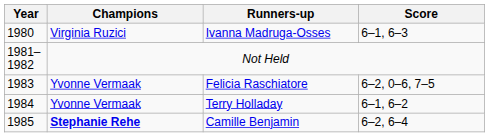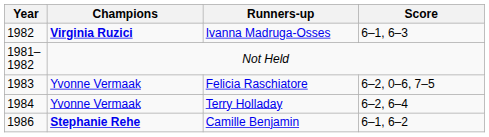 <table class="sortable wikitable">
 <tr>
 <th style="width:50px">Year</th>
 <th style="width:200px">Champions</th>
 <th style="width:200px">Runners-up</th>
 <th style="width:160px" class="unsortable">Score</th>
 </tr>
 <tr>
-<td>1980</td>
-<td> <a href='#'>Virginia Ruzici</a></td>
+<td>1982</td>
+<td><strong> <a href='#'>Virginia Ruzici</a></strong></td>
 <td> <a href='#'>Ivanna Madruga-Osses</a></td>
 <td>6–1, 6–3</td>
 </tr>
 <tr>
 <td>1981–1982</td>
 <td colspan=4 align=center><em>Not Held</em></td>
 </tr>
 <tr>
 <td>1983</td>
 <td> <a href='#'>Yvonne Vermaak</a></td>
 <td> <a href='#'>Felicia Raschiatore</a></td>
 <td>6–2, 0–6, 7–5</td>
 </tr>
 <tr>
 <td>1984</td>
 <td> <a href='#'>Yvonne Vermaak</a></td>
 <td> <a href='#'>Terry Holladay</a></td>
+<td>6–2, 6–4</td>
+</tr>
+<tr>
+<td>1986</td>
+<td><strong> <a href='#'>Stephanie Rehe</a></strong></td>
+<td> <a href='#'>Camille Benjamin</a></td>
 <td>6–1, 6–2</td>
 </tr>
-<tr>
-<td>1985</td>
-<td><strong> <a href='#'>Stephanie Rehe</a></strong></td>
-<td> <a href='#'>Camille Benjamin</a></td>
-<td>6–2, 6–4</td>
-</tr>
 </table>
